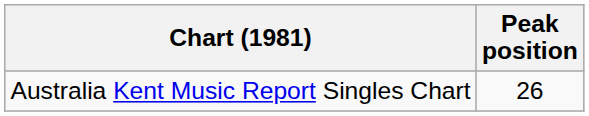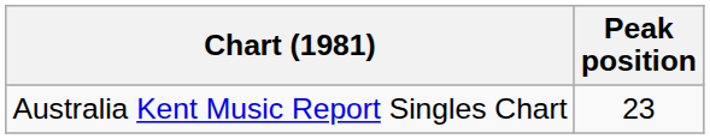 <table class="wikitable">
 <tr>
 <th>Chart (1981)</th>
 <th>Peak<br>position</th>
 </tr>
 <tr>
 <td>Australia <a href='#'>Kent Music Report</a> Singles Chart</td>
-<td align="center">26</td>
+<td align="center">23</td>
 </tr>
 </table>
